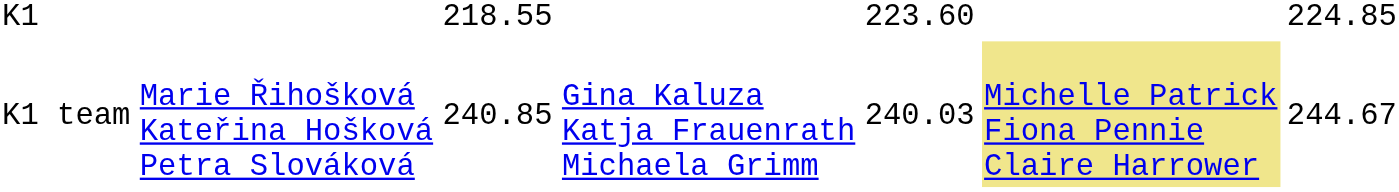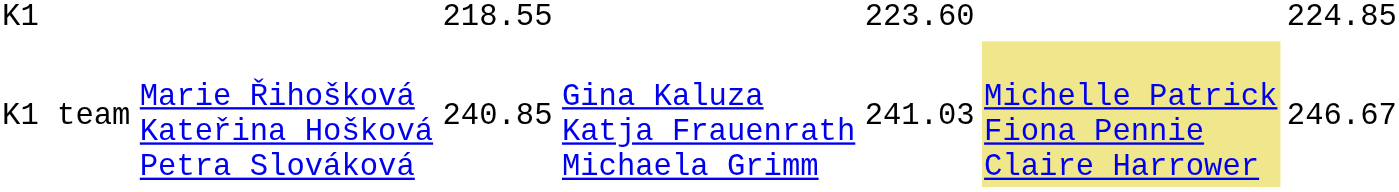 <table>
 <tr>
 <td>K1</td>
 <td></td>
 <td>218.55</td>
 <td></td>
 <td>223.60</td>
 <td></td>
 <td>224.85</td>
 </tr>
 <tr>
 <td>K1 team</td>
 <td><br><a href='#'>Marie Řihošková</a><br><a href='#'>Kateřina Hošková</a><br><a href='#'>Petra Slováková</a></td>
 <td>240.85</td>
 <td><br><a href='#'>Gina Kaluza</a><br><a href='#'>Katja Frauenrath</a><br><a href='#'>Michaela Grimm</a></td>
-<td>240.03</td>
+<td>241.03</td>
 <td style="background: khaki;"><br><a href='#'>Michelle Patrick</a><br><a href='#'>Fiona Pennie</a><br><a href='#'>Claire Harrower</a></td>
-<td>244.67</td>
+<td>246.67</td>
 </tr>
 </table>
